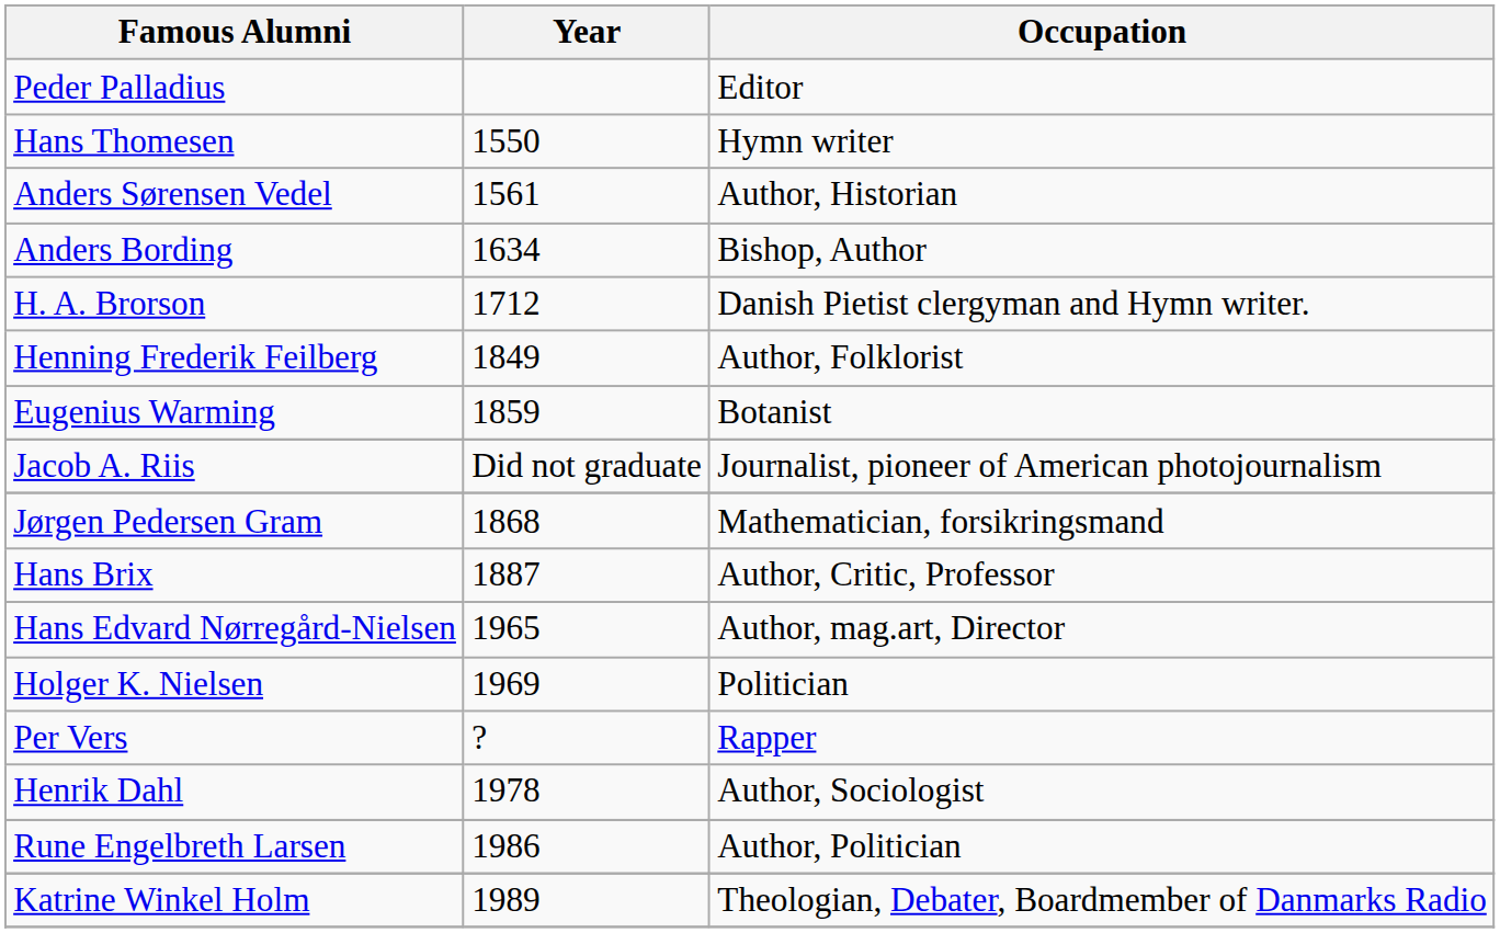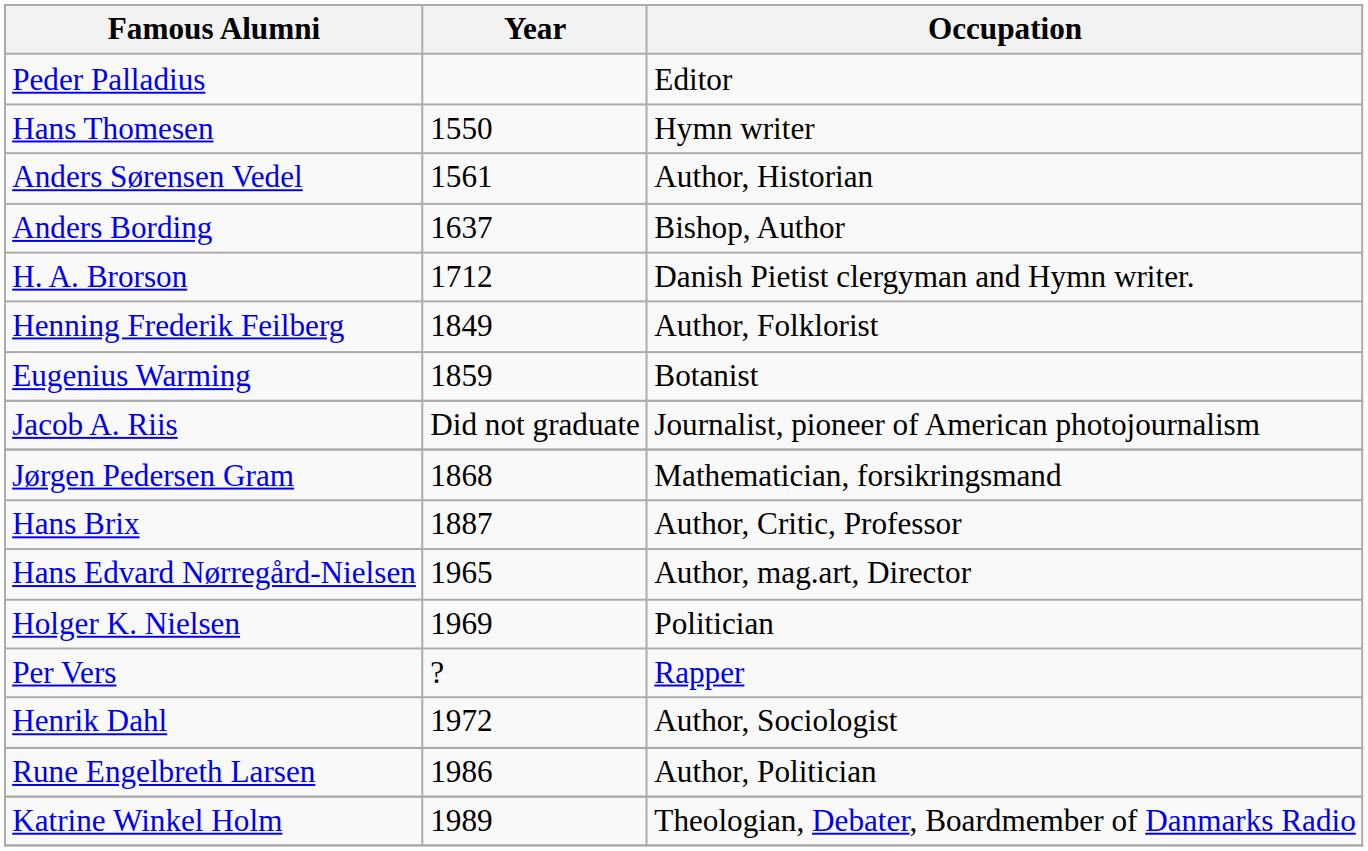 <table class="wikitable">
 <tr>
 <th>Famous Alumni</th>
 <th>Year</th>
 <th>Occupation</th>
 </tr>
 <tr>
 <td><a href='#'>Peder Palladius</a></td>
 <td></td>
 <td>Editor</td>
 </tr>
 <tr>
 <td><a href='#'>Hans Thomesen</a></td>
 <td>1550</td>
 <td>Hymn writer</td>
 </tr>
 <tr>
 <td><a href='#'>Anders Sørensen Vedel</a></td>
 <td>1561</td>
 <td>Author, Historian</td>
 </tr>
 <tr>
 <td><a href='#'>Anders Bording</a></td>
-<td>1634</td>
+<td>1637</td>
 <td>Bishop, Author</td>
 </tr>
 <tr>
 <td><a href='#'>H. A. Brorson</a></td>
 <td>1712</td>
 <td>Danish Pietist clergyman and Hymn writer.</td>
 </tr>
 <tr>
 <td><a href='#'>Henning Frederik Feilberg</a></td>
 <td>1849</td>
 <td>Author, Folklorist</td>
 </tr>
 <tr>
 <td><a href='#'>Eugenius Warming</a></td>
 <td>1859</td>
 <td>Botanist</td>
 </tr>
 <tr>
 </tr>
 <tr>
 <td><a href='#'>Jacob A. Riis</a></td>
 <td>Did not graduate</td>
 <td>Journalist, pioneer of American photojournalism</td>
 </tr>
 <tr>
 </tr>
 <tr>
 <td><a href='#'>Jørgen Pedersen Gram</a></td>
 <td>1868</td>
 <td>Mathematician, forsikringsmand</td>
 </tr>
 <tr>
 <td><a href='#'>Hans Brix</a></td>
 <td>1887</td>
 <td>Author, Critic, Professor</td>
 </tr>
 <tr>
 <td><a href='#'>Hans Edvard Nørregård-Nielsen</a></td>
 <td>1965</td>
 <td>Author,  mag.art, Director</td>
 </tr>
 <tr>
 <td><a href='#'>Holger K. Nielsen</a></td>
 <td>1969</td>
 <td>Politician</td>
 </tr>
 <tr>
 <td><a href='#'>Per Vers</a></td>
 <td>?</td>
 <td><a href='#'>Rapper</a></td>
 </tr>
 <tr>
 <td><a href='#'>Henrik Dahl</a></td>
-<td>1978</td>
+<td>1972</td>
 <td>Author, Sociologist</td>
 </tr>
 <tr>
 </tr>
 <tr>
 <td><a href='#'>Rune Engelbreth Larsen</a></td>
 <td>1986</td>
 <td>Author, Politician</td>
 </tr>
 <tr>
 </tr>
 <tr>
 <td><a href='#'>Katrine Winkel Holm</a></td>
 <td>1989</td>
 <td>Theologian, <a href='#'>Debater</a>, Boardmember of <a href='#'>Danmarks Radio</a></td>
 </tr>
 <tr>
 </tr>
 <tr>
 </tr>
 </table>
